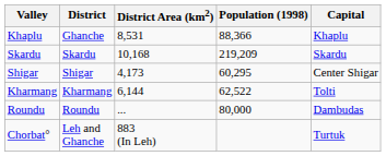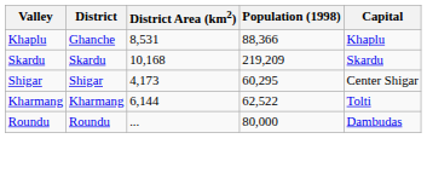 <table class="wikitable">
 <tr>
 <th>Valley</th>
 <th>District</th>
 <th>District Area (km<sup>2</sup>)</th>
 <th>Population (1998)</th>
 <th>Capital</th>
 </tr>
 <tr>
 <td><a href='#'>Khaplu</a><br><small></small></td>
 <td><a href='#'>Ghanche</a></td>
 <td>8,531</td>
 <td>88,366</td>
 <td><a href='#'>Khaplu</a></td>
 </tr>
 <tr>
 <td><a href='#'>Skardu</a><br><small></small></td>
 <td><a href='#'>Skardu</a></td>
 <td>10,168</td>
 <td>219,209</td>
 <td><a href='#'>Skardu</a></td>
 </tr>
 <tr>
 <td><a href='#'>Shigar</a><br><small></small></td>
 <td><a href='#'>Shigar</a></td>
 <td>4,173</td>
 <td>60,295</td>
 <td>Center Shigar</td>
 </tr>
 <tr>
 <td><a href='#'>Kharmang</a><br><small></small></td>
 <td><a href='#'>Kharmang</a></td>
 <td>6,144</td>
 <td>62,522</td>
 <td><a href='#'>Tolti</a></td>
 </tr>
 <tr>
 <td><a href='#'>Roundu</a><br><small></small></td>
 <td><a href='#'>Roundu</a></td>
 <td>...</td>
 <td>80,000</td>
 <td><a href='#'>Dambudas</a></td>
 </tr>
-<tr>
-<td><a href='#'>Chorbat</a>°<br><small></small></td>
-<td><a href='#'>Leh</a> and<br><a href='#'>Ghanche</a></td>
-<td>883<br>(In Leh)</td>
-<td></td>
-<td><a href='#'>Turtuk</a></td>
-</tr>
 </table>
